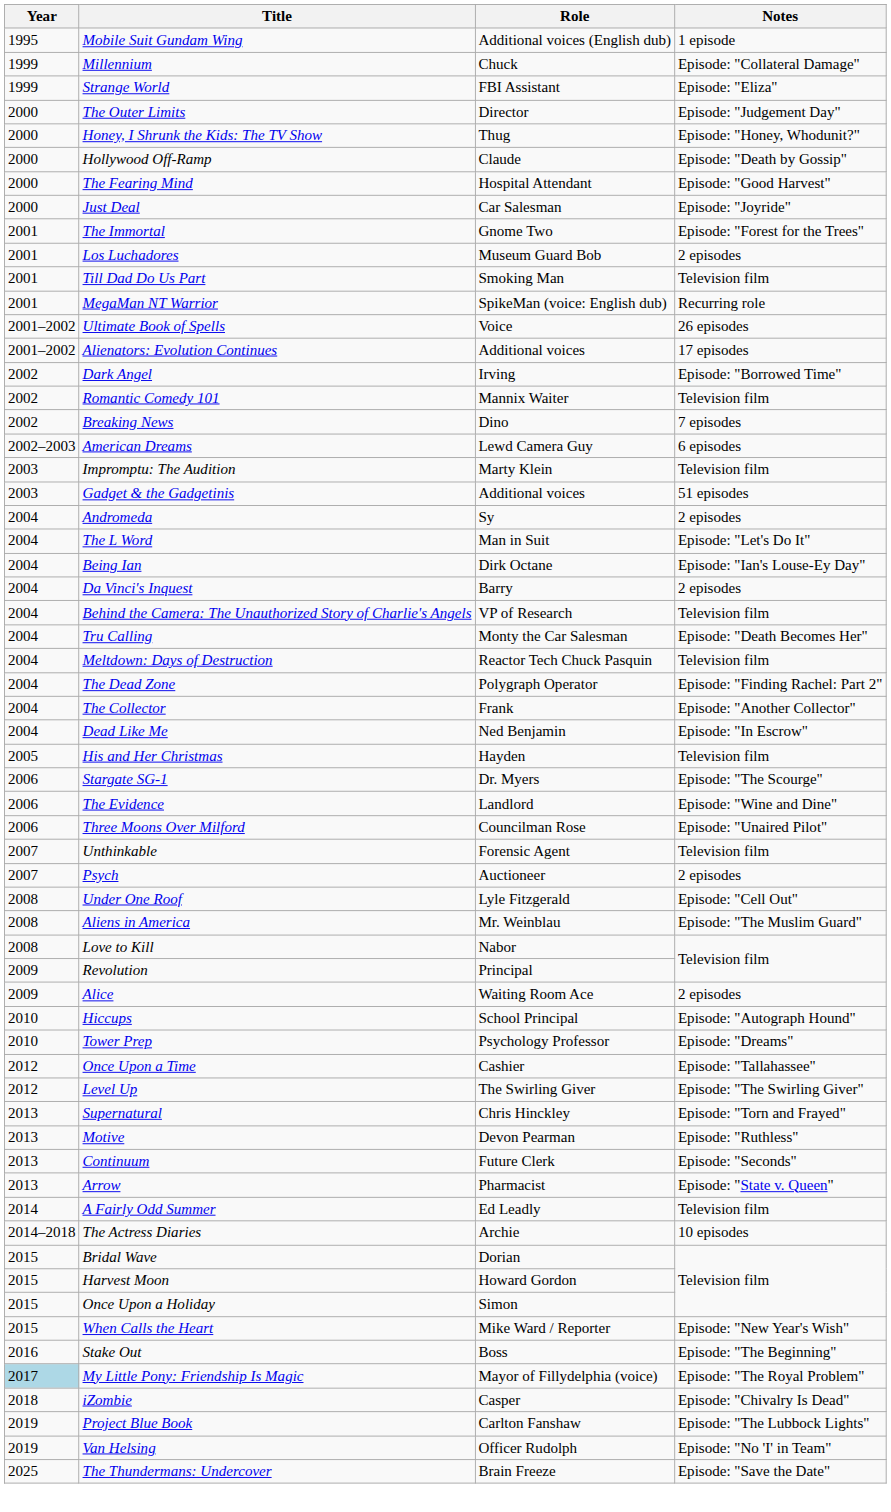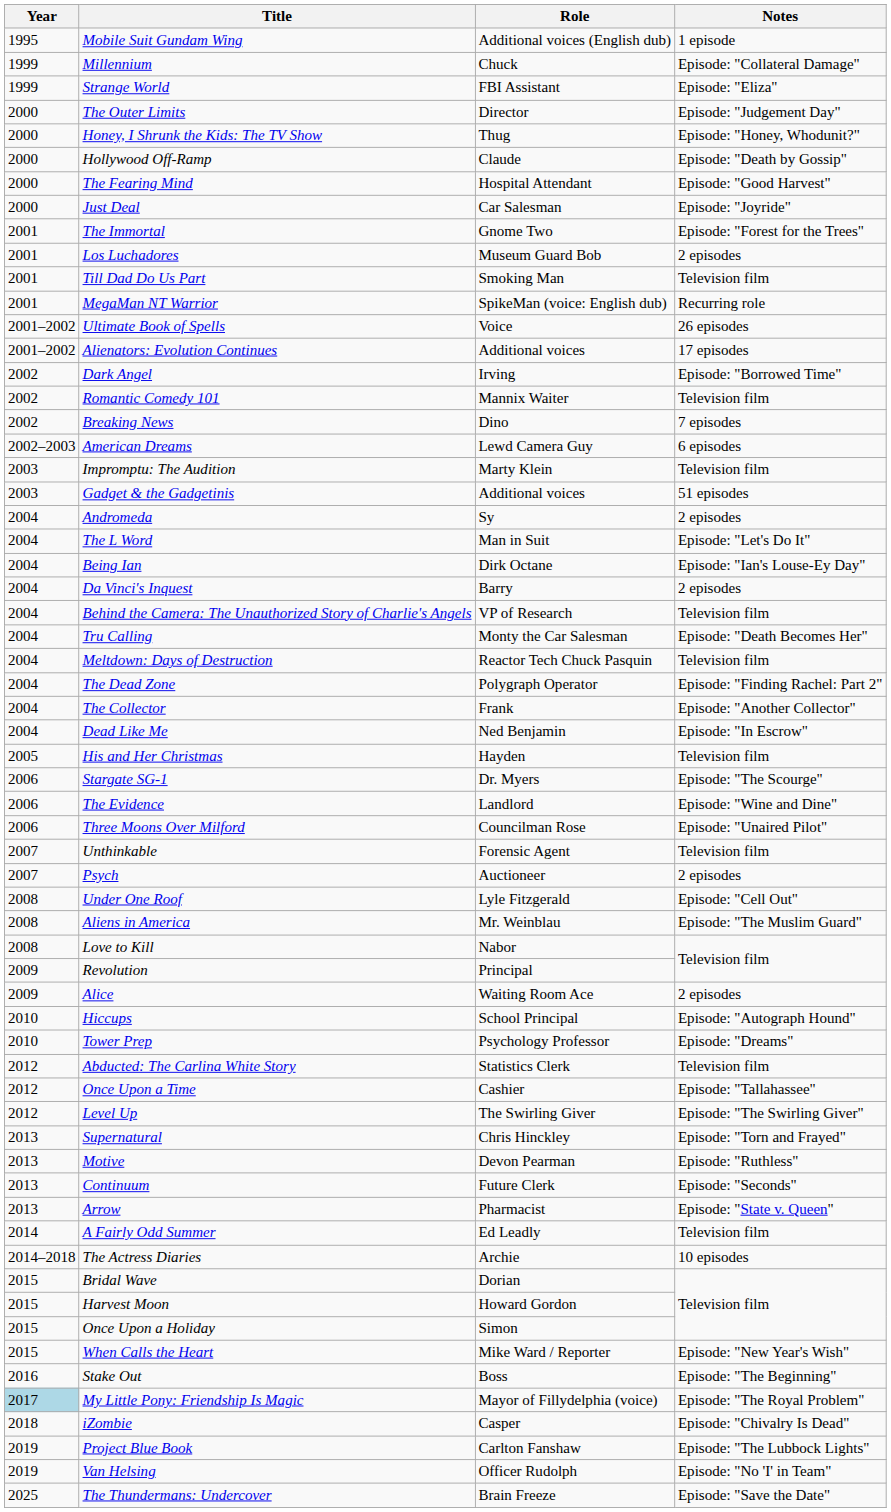 <table class="wikitable sortable">
 <tr>
 <th>Year</th>
 <th>Title</th>
 <th>Role</th>
 <th>Notes</th>
 </tr>
 <tr>
 <td>1995</td>
 <td><em><a href='#'>Mobile Suit Gundam Wing</a></em></td>
 <td>Additional voices (English dub)</td>
 <td>1 episode</td>
 </tr>
 <tr>
 <td>1999</td>
 <td><em><a href='#'>Millennium</a></em></td>
 <td>Chuck</td>
 <td>Episode: "Collateral Damage"</td>
 </tr>
 <tr>
 <td>1999</td>
 <td><em><a href='#'>Strange World</a></em></td>
 <td>FBI Assistant</td>
 <td>Episode: "Eliza"</td>
 </tr>
 <tr>
 <td>2000</td>
 <td><em><a href='#'>The Outer Limits</a></em></td>
 <td>Director</td>
 <td>Episode: "Judgement Day"</td>
 </tr>
 <tr>
 <td>2000</td>
 <td><em><a href='#'>Honey, I Shrunk the Kids: The TV Show</a></em></td>
 <td>Thug</td>
 <td>Episode: "Honey, Whodunit?"</td>
 </tr>
 <tr>
 <td>2000</td>
 <td><em>Hollywood Off-Ramp</em></td>
 <td>Claude</td>
 <td>Episode: "Death by Gossip"</td>
 </tr>
 <tr>
 <td>2000</td>
 <td><em><a href='#'>The Fearing Mind</a></em></td>
 <td>Hospital Attendant</td>
 <td>Episode: "Good Harvest"</td>
 </tr>
 <tr>
 <td>2000</td>
 <td><em><a href='#'>Just Deal</a></em></td>
 <td>Car Salesman</td>
 <td>Episode: "Joyride"</td>
 </tr>
 <tr>
 <td>2001</td>
 <td><em><a href='#'>The Immortal</a></em></td>
 <td>Gnome Two</td>
 <td>Episode: "Forest for the Trees"</td>
 </tr>
 <tr>
 <td>2001</td>
 <td><em><a href='#'>Los Luchadores</a></em></td>
 <td>Museum Guard Bob</td>
 <td>2 episodes</td>
 </tr>
 <tr>
 <td>2001</td>
 <td><em><a href='#'>Till Dad Do Us Part</a></em></td>
 <td>Smoking Man</td>
 <td>Television film</td>
 </tr>
 <tr>
 <td>2001</td>
 <td><em><a href='#'>MegaMan NT Warrior</a></em></td>
 <td>SpikeMan (voice: English dub)</td>
 <td>Recurring role</td>
 </tr>
 <tr>
 <td>2001–2002</td>
 <td><em><a href='#'>Ultimate Book of Spells</a></em></td>
 <td>Voice</td>
 <td>26 episodes</td>
 </tr>
 <tr>
 <td>2001–2002</td>
 <td><em><a href='#'>Alienators: Evolution Continues</a></em></td>
 <td>Additional voices</td>
 <td>17 episodes</td>
 </tr>
 <tr>
 <td>2002</td>
 <td><em><a href='#'>Dark Angel</a></em></td>
 <td>Irving</td>
 <td>Episode: "Borrowed Time"</td>
 </tr>
 <tr>
 <td>2002</td>
 <td><em><a href='#'>Romantic Comedy 101</a></em></td>
 <td>Mannix Waiter</td>
 <td>Television film</td>
 </tr>
 <tr>
 <td>2002</td>
 <td><em><a href='#'>Breaking News</a></em></td>
 <td>Dino</td>
 <td>7 episodes</td>
 </tr>
 <tr>
 <td>2002–2003</td>
 <td><em><a href='#'>American Dreams</a></em></td>
 <td>Lewd Camera Guy</td>
 <td>6 episodes</td>
 </tr>
 <tr>
 <td>2003</td>
 <td><em>Impromptu: The Audition</em></td>
 <td>Marty Klein</td>
 <td>Television film</td>
 </tr>
 <tr>
 <td>2003</td>
 <td><em><a href='#'>Gadget & the Gadgetinis</a></em></td>
 <td>Additional voices</td>
 <td>51 episodes</td>
 </tr>
 <tr>
 <td>2004</td>
 <td><em><a href='#'>Andromeda</a></em></td>
 <td>Sy</td>
 <td>2 episodes</td>
 </tr>
 <tr>
 <td>2004</td>
 <td><em><a href='#'>The L Word</a></em></td>
 <td>Man in Suit</td>
 <td>Episode: "Let's Do It"</td>
 </tr>
 <tr>
 <td>2004</td>
 <td><em><a href='#'>Being Ian</a></em></td>
 <td>Dirk Octane</td>
 <td>Episode: "Ian's Louse-Ey Day"</td>
 </tr>
 <tr>
 <td>2004</td>
 <td><em><a href='#'>Da Vinci's Inquest</a></em></td>
 <td>Barry</td>
 <td>2 episodes</td>
 </tr>
 <tr>
 <td>2004</td>
 <td><em><a href='#'>Behind the Camera: The Unauthorized Story of Charlie's Angels</a></em></td>
 <td>VP of Research</td>
 <td>Television film</td>
 </tr>
 <tr>
 <td>2004</td>
 <td><em><a href='#'>Tru Calling</a></em></td>
 <td>Monty the Car Salesman</td>
 <td>Episode: "Death Becomes Her"</td>
 </tr>
 <tr>
 <td>2004</td>
 <td><em><a href='#'>Meltdown: Days of Destruction</a></em></td>
 <td>Reactor Tech Chuck Pasquin</td>
 <td>Television film</td>
 </tr>
 <tr>
 <td>2004</td>
 <td><em><a href='#'>The Dead Zone</a></em></td>
 <td>Polygraph Operator</td>
 <td>Episode: "Finding Rachel: Part 2"</td>
 </tr>
 <tr>
 <td>2004</td>
 <td><em><a href='#'>The Collector</a></em></td>
 <td>Frank</td>
 <td>Episode: "Another Collector"</td>
 </tr>
 <tr>
 <td>2004</td>
 <td><em><a href='#'>Dead Like Me</a></em></td>
 <td>Ned Benjamin</td>
 <td>Episode: "In Escrow"</td>
 </tr>
 <tr>
 <td>2005</td>
 <td><em><a href='#'>His and Her Christmas</a></em></td>
 <td>Hayden</td>
 <td>Television film</td>
 </tr>
 <tr>
 <td>2006</td>
 <td><em><a href='#'>Stargate SG-1</a></em></td>
 <td>Dr. Myers</td>
 <td>Episode: "The Scourge"</td>
 </tr>
 <tr>
 <td>2006</td>
 <td><em><a href='#'>The Evidence</a></em></td>
 <td>Landlord</td>
 <td>Episode: "Wine and Dine"</td>
 </tr>
 <tr>
 <td>2006</td>
 <td><em><a href='#'>Three Moons Over Milford</a></em></td>
 <td>Councilman Rose</td>
 <td>Episode: "Unaired Pilot"</td>
 </tr>
 <tr>
 <td>2007</td>
 <td><em>Unthinkable</em></td>
 <td>Forensic Agent</td>
 <td>Television film</td>
 </tr>
 <tr>
 <td>2007</td>
 <td><em><a href='#'>Psych</a></em></td>
 <td>Auctioneer</td>
 <td>2 episodes</td>
 </tr>
 <tr>
 <td>2008</td>
 <td><em><a href='#'>Under One Roof</a></em></td>
 <td>Lyle Fitzgerald</td>
 <td>Episode: "Cell Out"</td>
 </tr>
 <tr>
 <td>2008</td>
 <td><em><a href='#'>Aliens in America</a></em></td>
 <td>Mr. Weinblau</td>
 <td>Episode: "The Muslim Guard"</td>
 </tr>
 <tr>
 <td>2008</td>
 <td><em>Love to Kill</em></td>
 <td>Nabor</td>
 <td rowspan="2">Television film</td>
 </tr>
 <tr>
 <td>2009</td>
 <td><em>Revolution</em></td>
 <td>Principal </td>
 </tr>
 <tr>
 <td>2009</td>
 <td><em><a href='#'>Alice</a></em></td>
 <td>Waiting Room Ace</td>
 <td>2 episodes</td>
 </tr>
 <tr>
 <td>2010</td>
 <td><em><a href='#'>Hiccups</a></em></td>
 <td>School Principal</td>
 <td>Episode: "Autograph Hound"</td>
 </tr>
 <tr>
 <td>2010</td>
 <td><em><a href='#'>Tower Prep</a></em></td>
 <td>Psychology Professor</td>
 <td>Episode: "Dreams"</td>
 </tr>
 <tr>
 <td>2012</td>
+<td><em><a href='#'>Abducted: The Carlina White Story</a></em></td>
+<td>Statistics Clerk</td>
+<td>Television film</td>
+</tr>
+<tr>
+<td>2012</td>
 <td><em><a href='#'>Once Upon a Time</a></em></td>
 <td>Cashier</td>
 <td>Episode: "Tallahassee"</td>
 </tr>
 <tr>
 <td>2012</td>
 <td><em><a href='#'>Level Up</a></em></td>
 <td>The Swirling Giver</td>
 <td>Episode: "The Swirling Giver"</td>
 </tr>
 <tr>
 <td>2013</td>
 <td><em><a href='#'>Supernatural</a></em></td>
 <td>Chris Hinckley</td>
 <td>Episode: "Torn and Frayed"</td>
 </tr>
 <tr>
 <td>2013</td>
 <td><em><a href='#'>Motive</a></em></td>
 <td>Devon Pearman</td>
 <td>Episode: "Ruthless"</td>
 </tr>
 <tr>
 <td>2013</td>
 <td><em><a href='#'>Continuum</a></em></td>
 <td>Future Clerk</td>
 <td>Episode: "Seconds"</td>
 </tr>
 <tr>
 <td>2013</td>
 <td><em><a href='#'>Arrow</a></em></td>
 <td>Pharmacist</td>
 <td>Episode: "<a href='#'>State v. Queen</a>"</td>
 </tr>
 <tr>
 <td>2014</td>
 <td><em><a href='#'>A Fairly Odd Summer</a></em></td>
 <td>Ed Leadly</td>
 <td>Television film</td>
 </tr>
 <tr>
 <td>2014–2018</td>
 <td><em>The Actress Diaries</em></td>
 <td>Archie</td>
 <td>10 episodes</td>
 </tr>
 <tr>
 <td>2015</td>
 <td><em>Bridal Wave</em></td>
 <td>Dorian</td>
 <td rowspan="3">Television film</td>
 </tr>
 <tr>
 <td>2015</td>
 <td><em>Harvest Moon</em></td>
 <td>Howard Gordon</td>
 </tr>
 <tr>
 <td>2015</td>
 <td><em>Once Upon a Holiday</em></td>
 <td>Simon</td>
 </tr>
 <tr>
 <td>2015</td>
 <td><em><a href='#'>When Calls the Heart</a></em></td>
 <td>Mike Ward / Reporter</td>
 <td>Episode: "New Year's Wish"</td>
 </tr>
 <tr>
 <td>2016</td>
 <td><em>Stake Out</em></td>
 <td>Boss</td>
 <td>Episode: "The Beginning"</td>
 </tr>
 <tr>
 <td style="background: lightblue;">2017</td>
 <td><em><a href='#'>My Little Pony: Friendship Is Magic</a></em></td>
 <td>Mayor of Fillydelphia (voice)</td>
 <td>Episode: "The Royal Problem"</td>
 </tr>
 <tr>
 <td>2018</td>
 <td><em><a href='#'>iZombie</a></em></td>
 <td>Casper</td>
 <td>Episode: "Chivalry Is Dead"</td>
 </tr>
 <tr>
 <td>2019</td>
 <td><em><a href='#'>Project Blue Book</a></em></td>
 <td>Carlton Fanshaw</td>
 <td>Episode: "The Lubbock Lights"</td>
 </tr>
 <tr>
 <td>2019</td>
 <td><em><a href='#'>Van Helsing</a></em></td>
 <td>Officer Rudolph</td>
 <td>Episode: "No 'I' in Team"</td>
 </tr>
 <tr>
 <td>2025</td>
 <td><em><a href='#'>The Thundermans: Undercover</a></em></td>
 <td>Brain Freeze</td>
 <td>Episode: "Save the Date"</td>
 </tr>
 </table>
